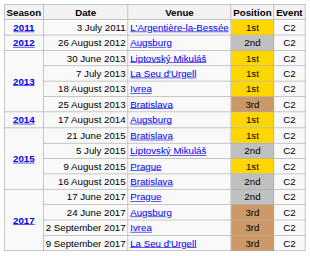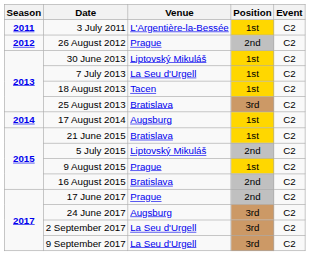 <table class="wikitable" style="text-align:center; font-size:95%;">
 <tr>
 <th>Season</th>
 <th>Date</th>
 <th>Venue</th>
 <th>Position</th>
 <th>Event</th>
 </tr>
 <tr>
 <td><strong><a href='#'>2011</a></strong></td>
 <td align=right>3 July 2011</td>
 <td align=left><a href='#'>L'Argentière-la-Bessée</a></td>
 <td bgcolor=gold>1st</td>
 <td>C2</td>
 </tr>
 <tr>
 <td><strong><a href='#'>2012</a></strong></td>
 <td align=right>26 August 2012</td>
-<td align=left><a href='#'>Augsburg</a></td>
+<td align=left><a href='#'>Prague</a></td>
 <td bgcolor=silver>2nd</td>
 <td>C2</td>
 </tr>
 <tr>
 <td rowspan=4><strong><a href='#'>2013</a></strong></td>
 <td align=right>30 June 2013</td>
 <td align=left><a href='#'>Liptovský Mikuláš</a></td>
 <td bgcolor=gold>1st</td>
 <td>C2</td>
 </tr>
 <tr>
 <td align=right>7 July 2013</td>
 <td align=left><a href='#'>La Seu d'Urgell</a></td>
 <td bgcolor=gold>1st</td>
 <td>C2</td>
 </tr>
 <tr>
 <td align=right>18 August 2013</td>
-<td align=left><a href='#'>Ivrea</a></td>
+<td align=left><a href='#'>Tacen</a></td>
 <td bgcolor=gold>1st</td>
 <td>C2</td>
 </tr>
 <tr>
 <td align=right>25 August 2013</td>
 <td align=left><a href='#'>Bratislava</a></td>
 <td bgcolor=cc9966>3rd</td>
 <td>C2</td>
 </tr>
 <tr>
 <td><strong><a href='#'>2014</a></strong></td>
 <td align=right>17 August 2014</td>
 <td align=left><a href='#'>Augsburg</a></td>
 <td bgcolor=gold>1st</td>
 <td>C2</td>
 </tr>
 <tr>
 <td rowspan=4><strong><a href='#'>2015</a></strong></td>
 <td align=right>21 June 2015</td>
 <td align=left><a href='#'>Bratislava</a></td>
 <td bgcolor=gold>1st</td>
 <td>C2</td>
 </tr>
 <tr>
 <td align=right>5 July 2015</td>
 <td align=left><a href='#'>Liptovský Mikuláš</a></td>
 <td bgcolor=silver>2nd</td>
 <td>C2</td>
 </tr>
 <tr>
 <td align=right>9 August 2015</td>
 <td align=left><a href='#'>Prague</a></td>
 <td bgcolor=gold>1st</td>
 <td>C2</td>
 </tr>
 <tr>
 <td align=right>16 August 2015</td>
 <td align=left><a href='#'>Bratislava</a></td>
 <td bgcolor=silver>2nd</td>
 <td>C2</td>
 </tr>
 <tr>
 <td rowspan=4><strong><a href='#'>2017</a></strong></td>
 <td align=right>17 June 2017</td>
 <td align=left><a href='#'>Prague</a></td>
 <td bgcolor=silver>2nd</td>
 <td>C2</td>
 </tr>
 <tr>
 <td align=right>24 June 2017</td>
 <td align=left><a href='#'>Augsburg</a></td>
 <td bgcolor=cc9966>3rd</td>
 <td>C2</td>
 </tr>
 <tr>
 <td align=right>2 September 2017</td>
-<td align=left><a href='#'>Ivrea</a></td>
+<td align=left><a href='#'>La Seu d'Urgell</a></td>
 <td bgcolor=cc9966>3rd</td>
 <td>C2</td>
 </tr>
 <tr>
 <td align=right>9 September 2017</td>
 <td align=left><a href='#'>La Seu d'Urgell</a></td>
 <td bgcolor=cc9966>3rd</td>
 <td>C2</td>
 </tr>
 </table>
